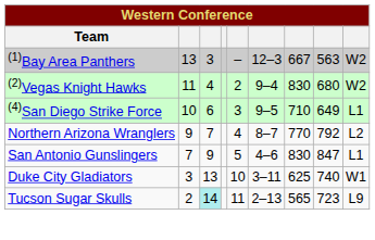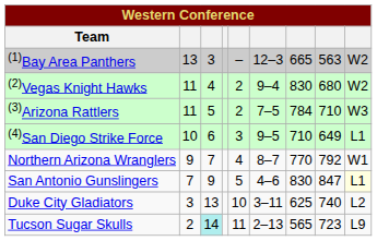 <table class="wikitable" style="text-align:center;">
 <tr>
 <th colspan="9" style="background-color: #800000; text-align: center; vertical-align: middle; color: #E4D96F">Western Conference</th>
 </tr>
 <tr>
 <th align="center">Team</th>
 <th align="center"></th>
 <th align="center"></th>
 <th align="center"></th>
 <th align="center"></th>
 <th align="center"></th>
 <th align="center"></th>
 <th align="center"></th>
 <th align="center"></th>
 </tr>
 <tr style="background-color:#cccccc">
 <td style="text-align:left;"><sup>(1)</sup><a href='#'>Bay Area Panthers</a></td>
 <td>13</td>
 <td>3</td>
 <td></td>
 <td>–</td>
 <td>12–3</td>
-<td>667</td>
+<td>665</td>
 <td>563</td>
 <td>W2</td>
 </tr>
 <tr style="background-color:#ccffcc">
 <td style="text-align:left;"><sup>(2)</sup><a href='#'>Vegas Knight Hawks</a></td>
 <td>11</td>
 <td>4</td>
 <td></td>
 <td>2</td>
 <td>9–4</td>
 <td>830</td>
 <td>680</td>
 <td>W2</td>
+</tr>
+<tr style="background-color:#ccffcc">
+<td style="text-align:left;"><sup>(3)</sup><a href='#'>Arizona Rattlers</a></td>
+<td>11</td>
+<td>5</td>
+<td></td>
+<td>2</td>
+<td>7–5</td>
+<td>784</td>
+<td>710</td>
+<td>W3</td>
 </tr>
 <tr style="background-color:#ccffcc">
 <td style="text-align:left;"><sup>(4)</sup><a href='#'>San Diego Strike Force</a></td>
 <td>10</td>
 <td>6</td>
 <td></td>
 <td>3</td>
 <td>9–5</td>
 <td>710</td>
 <td>649</td>
 <td>L1</td>
 </tr>
 <tr>
 <td style="text-align:left;"><a href='#'>Northern Arizona Wranglers</a></td>
 <td>9</td>
 <td>7</td>
 <td></td>
 <td>4</td>
 <td>8–7</td>
 <td>770</td>
 <td>792</td>
-<td>L2</td>
+<td>W1</td>
 </tr>
 <tr>
 <td style="text-align:left;"><a href='#'>San Antonio Gunslingers</a></td>
 <td>7</td>
 <td>9</td>
 <td></td>
 <td>5</td>
 <td>4–6</td>
 <td>830</td>
 <td>847</td>
-<td>L1</td>
+<td style="background: lightyellow;">L1</td>
 </tr>
 <tr>
 <td style="text-align:left;"><a href='#'>Duke City Gladiators</a></td>
 <td>3</td>
 <td>13</td>
 <td></td>
 <td>10</td>
 <td>3–11</td>
 <td>625</td>
 <td>740</td>
-<td>W1</td>
+<td>L2</td>
 </tr>
 <tr>
 <td style="text-align:left;"><a href='#'>Tucson Sugar Skulls</a></td>
 <td>2</td>
 <td style="background: paleturquoise;">14</td>
 <td></td>
 <td>11</td>
 <td>2–13</td>
 <td>565</td>
 <td>723</td>
 <td>L9</td>
 </tr>
 </table>
